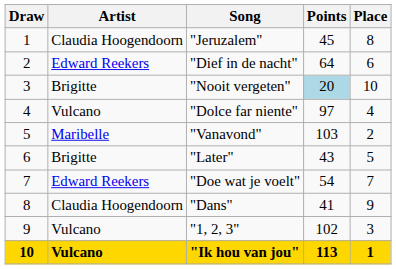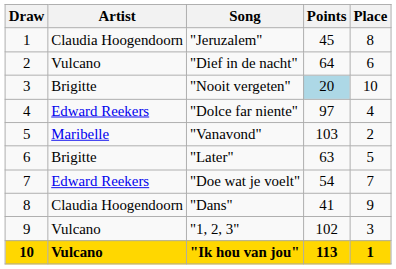 <table class="sortable wikitable" style="margin: 1em auto 1em auto; text-align:center">
 <tr>
 <th>Draw</th>
 <th>Artist</th>
 <th>Song</th>
 <th>Points</th>
 <th>Place</th>
 </tr>
 <tr>
 <td>1</td>
 <td align="left">Claudia Hoogendoorn</td>
 <td align="left">"Jeruzalem"</td>
 <td>45</td>
 <td>8</td>
 </tr>
 <tr>
 <td>2</td>
-<td align="left"><a href='#'>Edward Reekers</a></td>
+<td align="left">Vulcano</td>
 <td align="left">"Dief in de nacht"</td>
 <td>64</td>
 <td>6</td>
 </tr>
 <tr>
 <td>3</td>
 <td align="left">Brigitte</td>
 <td align="left">"Nooit vergeten"</td>
 <td style="background: lightblue;">20</td>
 <td>10</td>
 </tr>
 <tr>
 <td>4</td>
-<td align="left">Vulcano</td>
+<td align="left"><a href='#'>Edward Reekers</a></td>
 <td align="left">"Dolce far niente"</td>
 <td>97</td>
 <td>4</td>
 </tr>
 <tr>
 <td>5</td>
 <td align="left"><a href='#'>Maribelle</a></td>
 <td align="left">"Vanavond"</td>
 <td>103</td>
 <td>2</td>
 </tr>
 <tr>
 <td>6</td>
 <td align="left">Brigitte</td>
 <td align="left">"Later"</td>
-<td>43</td>
+<td>63</td>
 <td>5</td>
 </tr>
 <tr>
 <td>7</td>
 <td align="left"><a href='#'>Edward Reekers</a></td>
 <td align="left">"Doe wat je voelt"</td>
 <td>54</td>
 <td>7</td>
 </tr>
 <tr>
 <td>8</td>
 <td align="left">Claudia Hoogendoorn</td>
 <td align="left">"Dans"</td>
 <td>41</td>
 <td>9</td>
 </tr>
 <tr>
 <td>9</td>
 <td align="left">Vulcano</td>
 <td align="left">"1, 2, 3"</td>
 <td>102</td>
 <td>3</td>
 </tr>
 <tr style="font-weight:bold; background:gold;">
 <td>10</td>
 <td align="left">Vulcano</td>
 <td align="left">"Ik hou van jou"</td>
 <td>113</td>
 <td>1</td>
 </tr>
 </table>
